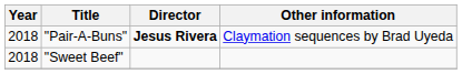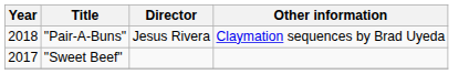 <table class="wikitable">
 <tr>
 <th>Year</th>
 <th>Title</th>
 <th>Director</th>
 <th>Other information</th>
 </tr>
 <tr>
 <td>2018</td>
 <td>"Pair-A-Buns"</td>
-<td><strong>Jesus Rivera</strong></td>
+<td>Jesus Rivera</td>
 <td><a href='#'>Claymation</a> sequences by Brad Uyeda</td>
 </tr>
 <tr>
-<td>2018</td>
+<td>2017</td>
 <td>"Sweet Beef"</td>
 <td></td>
 <td></td>
 </tr>
 <tr>
 </tr>
 </table>
